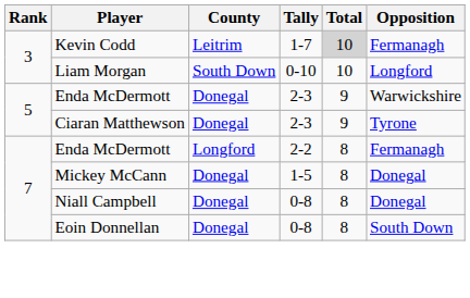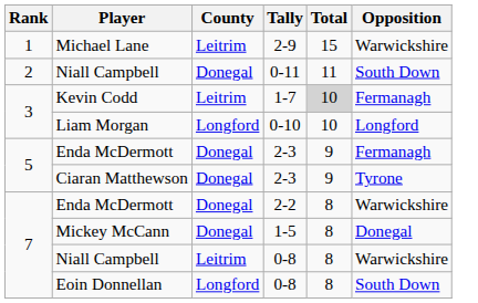 <table class="wikitable">
 <tr>
 <th>Rank</th>
 <th>Player</th>
 <th>County</th>
 <th>Tally</th>
 <th>Total</th>
 <th>Opposition</th>
+</tr>
+<tr>
+<td rowspan=1 align=center>1</td>
+<td>Michael Lane</td>
+<td><a href='#'>Leitrim</a></td>
+<td align=center>2-9</td>
+<td align=center>15</td>
+<td>Warwickshire</td>
+</tr>
+<tr>
+<td rowspan=1 align=center>2</td>
+<td>Niall Campbell</td>
+<td><a href='#'>Donegal</a></td>
+<td align=center>0-11</td>
+<td align=center>11</td>
+<td><a href='#'>South Down</a></td>
 </tr>
 <tr>
 <td rowspan=2 align=center>3</td>
 <td>Kevin Codd</td>
 <td><a href='#'>Leitrim</a></td>
 <td align=center>1-7</td>
 <td align=center style="background: lightgrey;">10</td>
 <td><a href='#'>Fermanagh</a></td>
 </tr>
 <tr>
 <td>Liam Morgan</td>
-<td><a href='#'>South Down</a></td>
+<td><a href='#'>Longford</a></td>
 <td align=center>0-10</td>
 <td align=center>10</td>
 <td><a href='#'>Longford</a></td>
 </tr>
 <tr>
 <td rowspan=2 align=center>5</td>
 <td>Enda McDermott</td>
 <td><a href='#'>Donegal</a></td>
 <td align=center>2-3</td>
 <td align=center>9</td>
-<td>Warwickshire</td>
+<td><a href='#'>Fermanagh</a></td>
 </tr>
 <tr>
 <td>Ciaran Matthewson</td>
 <td><a href='#'>Donegal</a></td>
 <td align=center>2-3</td>
 <td align=center>9</td>
 <td><a href='#'>Tyrone</a></td>
 </tr>
 <tr>
 <td rowspan=4 align=center>7</td>
 <td>Enda McDermott</td>
-<td><a href='#'>Longford</a></td>
+<td><a href='#'>Donegal</a></td>
 <td align=center>2-2</td>
 <td align=center>8</td>
-<td><a href='#'>Fermanagh</a></td>
+<td>Warwickshire</td>
 </tr>
 <tr>
 <td>Mickey McCann</td>
 <td><a href='#'>Donegal</a></td>
 <td align=center>1-5</td>
 <td align=center>8</td>
 <td><a href='#'>Donegal</a></td>
 </tr>
 <tr>
 <td>Niall Campbell</td>
-<td><a href='#'>Donegal</a></td>
+<td><a href='#'>Leitrim</a></td>
 <td align=center>0-8</td>
 <td align=center>8</td>
-<td><a href='#'>Donegal</a></td>
+<td>Warwickshire</td>
 </tr>
 <tr>
 <td>Eoin Donnellan</td>
-<td><a href='#'>Donegal</a></td>
+<td><a href='#'>Longford</a></td>
 <td align=center>0-8</td>
 <td align=center>8</td>
 <td><a href='#'>South Down</a></td>
 </tr>
 </table>
